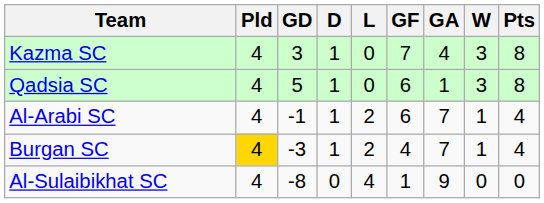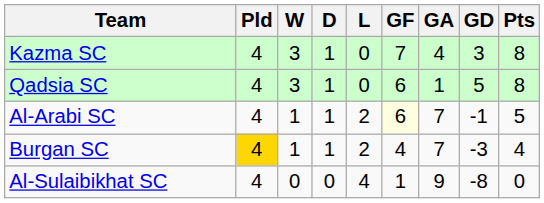 <table class="wikitable" style="text-align: center;">
 <tr>
 <th width="175">Team</th>
 <th width="20">Pld</th>
-<th width="20">GD</th>
+<th width="20">W</th>
 <th width="20">D</th>
 <th width="20">L</th>
 <th width="20">GF</th>
 <th width="20">GA</th>
-<th width="20">W</th>
+<th width="20">GD</th>
 <th width="20">Pts</th>
 </tr>
 <tr bgcolor=#ccffcc>
 <td align=left> <a href='#'>Kazma SC</a></td>
 <td>4</td>
 <td>3</td>
 <td>1</td>
 <td>0</td>
 <td>7</td>
 <td>4</td>
 <td>3</td>
 <td>8</td>
 </tr>
 <tr bgcolor=#ccffcc>
 <td align=left> <a href='#'>Qadsia SC</a></td>
 <td>4</td>
-<td>5</td>
+<td>3</td>
 <td>1</td>
 <td>0</td>
 <td>6</td>
 <td>1</td>
-<td>3</td>
+<td>5</td>
 <td>8</td>
 </tr>
 <tr>
 <td align=left> <a href='#'>Al-Arabi SC</a></td>
 <td>4</td>
-<td>-1</td>
+<td>1</td>
 <td>1</td>
 <td>2</td>
-<td>6</td>
+<td style="background: lightyellow;">6</td>
 <td>7</td>
-<td>1</td>
-<td>4</td>
+<td>-1</td>
+<td>5</td>
 </tr>
 <tr>
 <td align=left> <a href='#'>Burgan SC</a></td>
 <td style="background: gold;">4</td>
-<td>-3</td>
+<td>1</td>
 <td>1</td>
 <td>2</td>
 <td>4</td>
 <td>7</td>
-<td>1</td>
+<td>-3</td>
 <td>4</td>
 </tr>
 <tr>
 <td align=left> <a href='#'>Al-Sulaibikhat SC</a></td>
 <td>4</td>
-<td>-8</td>
+<td>0</td>
 <td>0</td>
 <td>4</td>
 <td>1</td>
 <td>9</td>
-<td>0</td>
+<td>-8</td>
 <td>0</td>
 </tr>
 </table>
